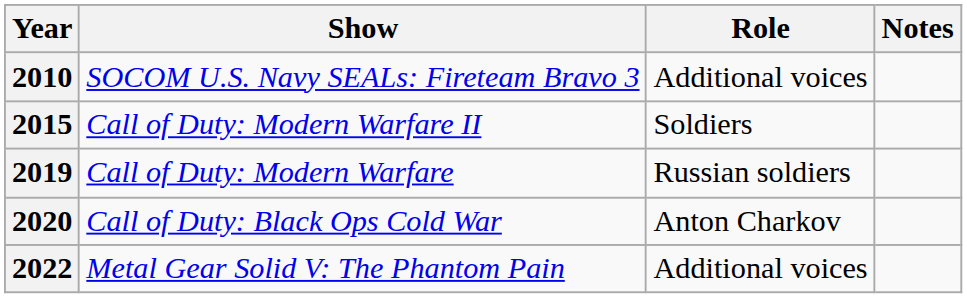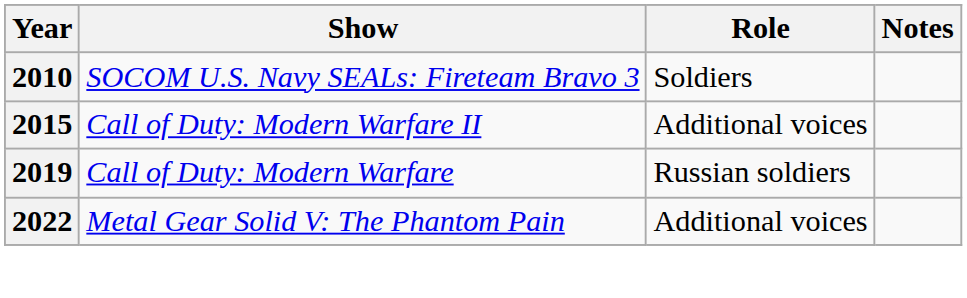 <table class="wikitable">
 <tr>
 <th>Year</th>
 <th>Show</th>
 <th>Role</th>
 <th>Notes</th>
 </tr>
 <tr>
 <th row=scope>2010</th>
 <td><em><a href='#'>SOCOM U.S. Navy SEALs: Fireteam Bravo 3</a></em></td>
-<td>Additional voices</td>
+<td>Soldiers</td>
 <td></td>
 </tr>
 <tr>
 <th row=scope>2015</th>
 <td><a href='#'><em>Call of Duty: Modern Warfare II</em></a></td>
-<td>Soldiers</td>
+<td>Additional voices</td>
 <td></td>
 </tr>
 <tr>
 <th row=scope>2019</th>
 <td><em><a href='#'>Call of Duty: Modern Warfare</a></em></td>
 <td>Russian soldiers</td>
 <td></td>
 </tr>
 <tr>
-<th row=scope>2020</th>
-<td><em><a href='#'>Call of Duty: Black Ops Cold War</a></em></td>
-<td>Anton Charkov</td>
-<td></td>
-</tr>
-<tr>
 <th row=scope>2022</th>
 <td><em><a href='#'>Metal Gear Solid V: The Phantom Pain</a></em></td>
 <td>Additional voices</td>
 <td></td>
 </tr>
 </table>
